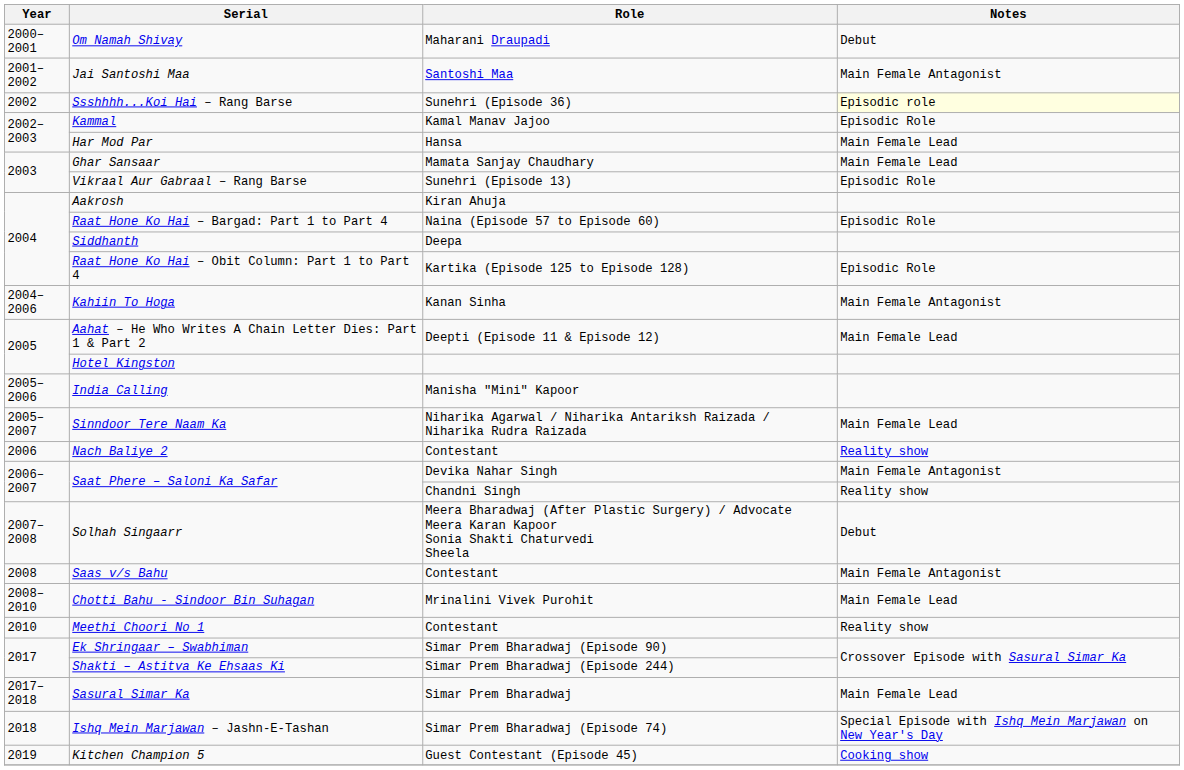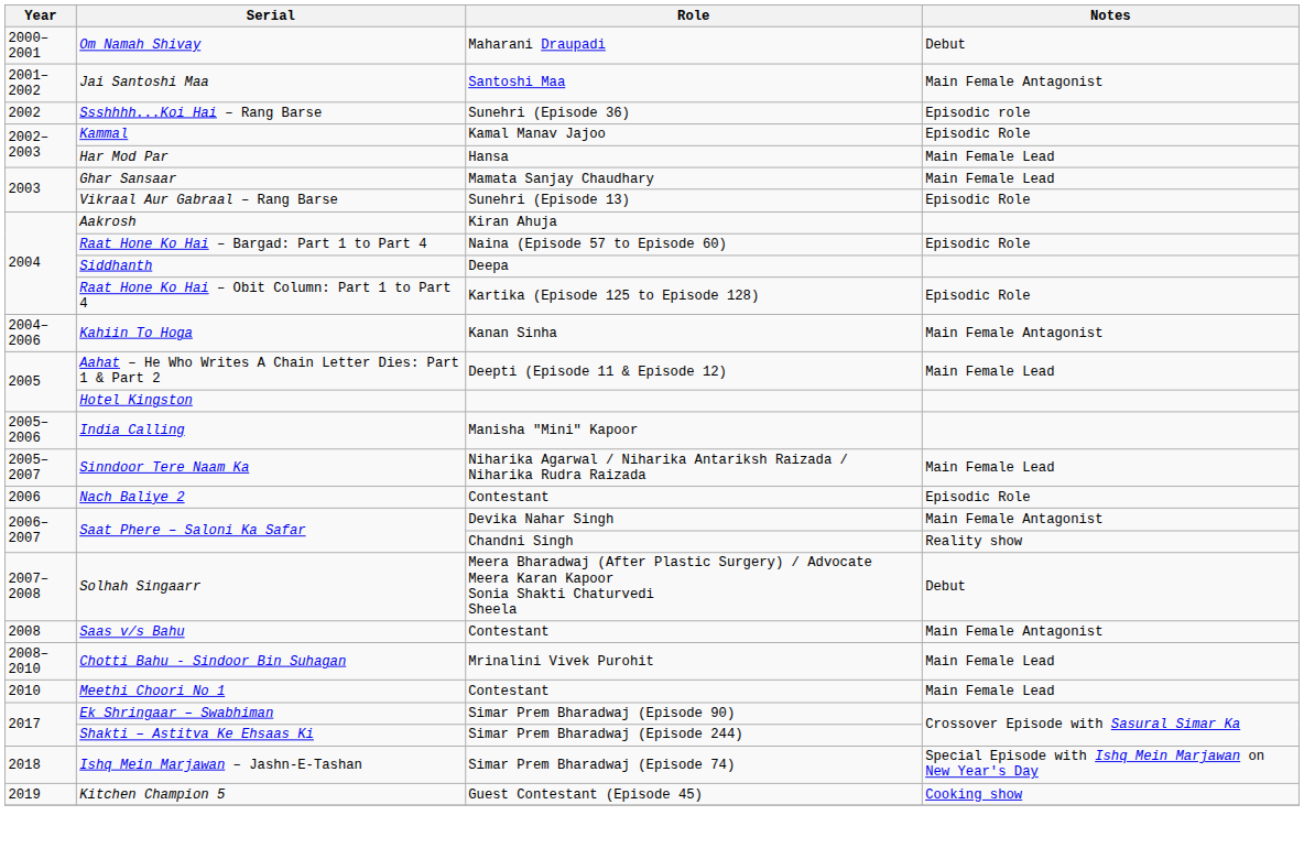 <table class="wikitable sortable">
 <tr>
 <th>Year</th>
 <th>Serial</th>
 <th>Role</th>
 <th>Notes</th>
 </tr>
 <tr>
 <td>2000–2001</td>
 <td><em><a href='#'> Om Namah Shivay</a></em></td>
 <td>Maharani <a href='#'>Draupadi</a></td>
 <td>Debut</td>
 </tr>
 <tr>
 <td>2001–2002</td>
 <td><em>Jai Santoshi Maa</em></td>
 <td><a href='#'>Santoshi Maa</a></td>
 <td>Main Female Antagonist</td>
 </tr>
 <tr>
 <td>2002</td>
 <td><em><a href='#'>Ssshhhh...Koi Hai</a></em> – Rang Barse</td>
 <td>Sunehri (Episode 36)</td>
-<td style="background: lightyellow;">Episodic role</td>
+<td>Episodic role</td>
 </tr>
 <tr>
 <td rowspan="2">2002–2003</td>
 <td><em><a href='#'>Kammal</a></em></td>
 <td>Kamal Manav Jajoo</td>
 <td>Episodic Role</td>
 </tr>
 <tr>
 <td><em>Har Mod Par</em></td>
 <td>Hansa</td>
 <td>Main Female Lead</td>
 </tr>
 <tr>
 <td rowspan="2">2003</td>
 <td><em>Ghar Sansaar</em></td>
 <td>Mamata Sanjay Chaudhary</td>
 <td>Main Female Lead</td>
 </tr>
 <tr>
 <td><em>Vikraal Aur Gabraal</em> – Rang Barse</td>
 <td>Sunehri (Episode 13)</td>
 <td>Episodic Role</td>
 </tr>
 <tr>
 <td rowspan="4">2004</td>
 <td><em>Aakrosh</em></td>
 <td>Kiran Ahuja</td>
 <td></td>
 </tr>
 <tr>
 <td><em><a href='#'>Raat Hone Ko Hai</a></em> – Bargad: Part 1 to Part 4</td>
 <td>Naina (Episode 57 to Episode 60)</td>
 <td>Episodic Role</td>
 </tr>
 <tr>
 <td><em><a href='#'> Siddhanth</a></em></td>
 <td>Deepa</td>
 <td></td>
 </tr>
 <tr>
 <td><em><a href='#'>Raat Hone Ko Hai</a></em> – Obit Column: Part 1 to Part 4</td>
 <td>Kartika (Episode 125 to Episode 128)</td>
 <td>Episodic Role</td>
 </tr>
 <tr>
 <td>2004–2006</td>
 <td><em><a href='#'>Kahiin To Hoga</a></em></td>
 <td>Kanan Sinha</td>
 <td>Main Female Antagonist</td>
 </tr>
 <tr>
 <td rowspan="2">2005</td>
 <td><em><a href='#'>Aahat</a></em> – He Who Writes A Chain Letter Dies: Part 1 & Part 2</td>
 <td>Deepti (Episode 11 & Episode 12)</td>
 <td>Main Female Lead</td>
 </tr>
 <tr>
 <td><em><a href='#'>Hotel Kingston</a></em></td>
 <td></td>
 <td></td>
 </tr>
 <tr>
 <td>2005–2006</td>
 <td><em><a href='#'>India Calling</a></em></td>
 <td>Manisha "Mini" Kapoor</td>
 <td></td>
 </tr>
 <tr>
 <td>2005–2007</td>
 <td><em><a href='#'>Sinndoor Tere Naam Ka</a></em></td>
 <td>Niharika Agarwal / Niharika Antariksh Raizada / Niharika Rudra Raizada</td>
 <td>Main Female Lead</td>
 </tr>
 <tr>
 <td>2006</td>
 <td><em><a href='#'>Nach Baliye 2</a></em></td>
 <td>Contestant</td>
-<td><a href='#'>Reality show</a></td>
+<td>Episodic Role</td>
 </tr>
 <tr>
 <td rowspan = "2">2006–2007</td>
 <td rowspan = "2"><em><a href='#'>Saat Phere – Saloni Ka Safar</a></em></td>
 <td>Devika Nahar Singh</td>
 <td>Main Female Antagonist</td>
 </tr>
 <tr>
 <td>Chandni Singh</td>
 <td>Reality show</td>
 </tr>
 <tr>
 <td>2007–2008</td>
 <td><em>Solhah Singaarr</em></td>
 <td>Meera Bharadwaj (After Plastic Surgery) / Advocate Meera Karan Kapoor <br>Sonia Shakti Chaturvedi <br>Sheela</td>
 <td>Debut</td>
 </tr>
 <tr>
 <td>2008</td>
 <td><em><a href='#'>Saas v/s Bahu</a></em></td>
 <td>Contestant</td>
 <td>Main Female Antagonist</td>
 </tr>
 <tr>
 <td>2008–2010</td>
 <td><em><a href='#'>Chotti Bahu - Sindoor Bin Suhagan</a></em></td>
 <td>Mrinalini Vivek Purohit</td>
 <td>Main Female Lead</td>
 </tr>
 <tr>
 <td>2010</td>
 <td><em><a href='#'>Meethi Choori No 1</a></em></td>
 <td>Contestant</td>
-<td>Reality show</td>
+<td>Main Female Lead</td>
 </tr>
 <tr>
 <td rowspan="2">2017</td>
 <td><em><a href='#'>Ek Shringaar – Swabhiman</a></em></td>
 <td>Simar Prem  Bharadwaj (Episode 90)</td>
 <td rowspan="2">Crossover Episode with <em><a href='#'>Sasural Simar Ka</a></em></td>
 </tr>
 <tr>
 <td><em><a href='#'>Shakti – Astitva Ke Ehsaas Ki</a></em></td>
 <td>Simar Prem Bharadwaj (Episode 244)</td>
-</tr>
-<tr>
-<td>2017–2018</td>
-<td><em><a href='#'>Sasural Simar Ka</a></em></td>
-<td>Simar Prem Bharadwaj</td>
-<td>Main Female Lead</td>
 </tr>
 <tr>
 <td>2018</td>
 <td><em><a href='#'>Ishq Mein Marjawan</a></em> – Jashn-E-Tashan</td>
 <td>Simar Prem Bharadwaj (Episode 74)</td>
 <td>Special Episode with <em><a href='#'>Ishq Mein Marjawan</a></em> on <a href='#'>New Year's Day</a></td>
 </tr>
 <tr>
 <td>2019</td>
 <td><em>Kitchen Champion 5</em></td>
 <td>Guest Contestant (Episode 45)</td>
 <td><a href='#'>Cooking show</a></td>
 </tr>
 <tr>
 </tr>
 </table>
